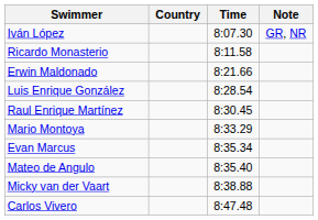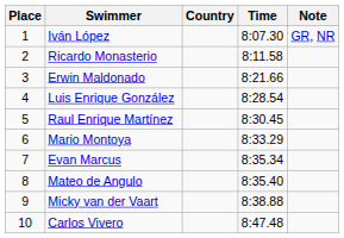 <table class="wikitable" style=" text-align:center; font-size:110%;" width="75%">
 <tr>
+<th>Place</th>
 <th>Swimmer</th>
 <th>Country</th>
 <th>Time</th>
 <th>Note</th>
 </tr>
 <tr>
+<td>1</td>
 <td align=left><a href='#'>Iván López</a></td>
 <td align=left></td>
 <td>8:07.30</td>
 <td><a href='#'>GR</a>, <a href='#'>NR</a></td>
 </tr>
 <tr>
+<td>2</td>
 <td align=left><a href='#'>Ricardo Monasterio</a></td>
 <td align=left></td>
 <td>8:11.58</td>
 <td></td>
 </tr>
 <tr>
+<td>3</td>
 <td align=left><a href='#'>Erwin Maldonado</a></td>
 <td align=left></td>
 <td>8:21.66</td>
 <td></td>
 </tr>
 <tr>
+<td>4</td>
 <td align=left><a href='#'>Luis Enrique González</a></td>
 <td align=left></td>
 <td>8:28.54</td>
 <td></td>
 </tr>
 <tr>
+<td>5</td>
 <td align=left><a href='#'>Raul Enrique Martínez</a></td>
 <td align=left></td>
 <td>8:30.45</td>
 <td></td>
 </tr>
 <tr>
+<td>6</td>
 <td align=left><a href='#'>Mario Montoya</a></td>
 <td align=left></td>
 <td>8:33.29</td>
 <td></td>
 </tr>
 <tr>
+<td>7</td>
 <td align=left><a href='#'>Evan Marcus</a></td>
 <td align=left></td>
 <td>8:35.34</td>
 <td></td>
 </tr>
 <tr>
+<td>8</td>
 <td align=left><a href='#'>Mateo de Angulo</a></td>
 <td align=left></td>
 <td>8:35.40</td>
 <td></td>
 </tr>
 <tr>
+<td>9</td>
 <td align=left><a href='#'>Micky van der Vaart</a></td>
 <td align=left></td>
 <td>8:38.88</td>
 <td></td>
 </tr>
 <tr>
+<td>10</td>
 <td align=left><a href='#'>Carlos Vivero</a></td>
 <td align=left></td>
 <td>8:47.48</td>
 <td></td>
 </tr>
 </table>
